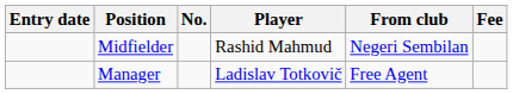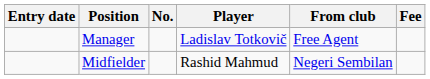 <table class="wikitable sortable">
 <tr>
 <th>Entry date</th>
 <th>Position</th>
 <th>No.</th>
 <th>Player</th>
 <th>From club</th>
 <th>Fee</th>
 </tr>
 <tr>
 <td></td>
+<td align="left"><a href='#'>Manager</a></td>
+<td align="center"></td>
+<td align="left"> <a href='#'>Ladislav Totkovič</a></td>
+<td align="left"><a href='#'>Free Agent</a></td>
+<td align=right></td>
+</tr>
+<tr>
+<td></td>
 <td align="left"><a href='#'>Midfielder</a></td>
 <td align="center"></td>
 <td align="left"> Rashid Mahmud</td>
 <td align="left"> <a href='#'>Negeri Sembilan</a></td>
 <td align=right></td>
 </tr>
-<tr>
-<td></td>
-<td align="left"><a href='#'>Manager</a></td>
-<td align="center"></td>
-<td align="left"> <a href='#'>Ladislav Totkovič</a></td>
-<td align="left"><a href='#'>Free Agent</a></td>
-<td align=right></td>
-</tr>
 </table>
